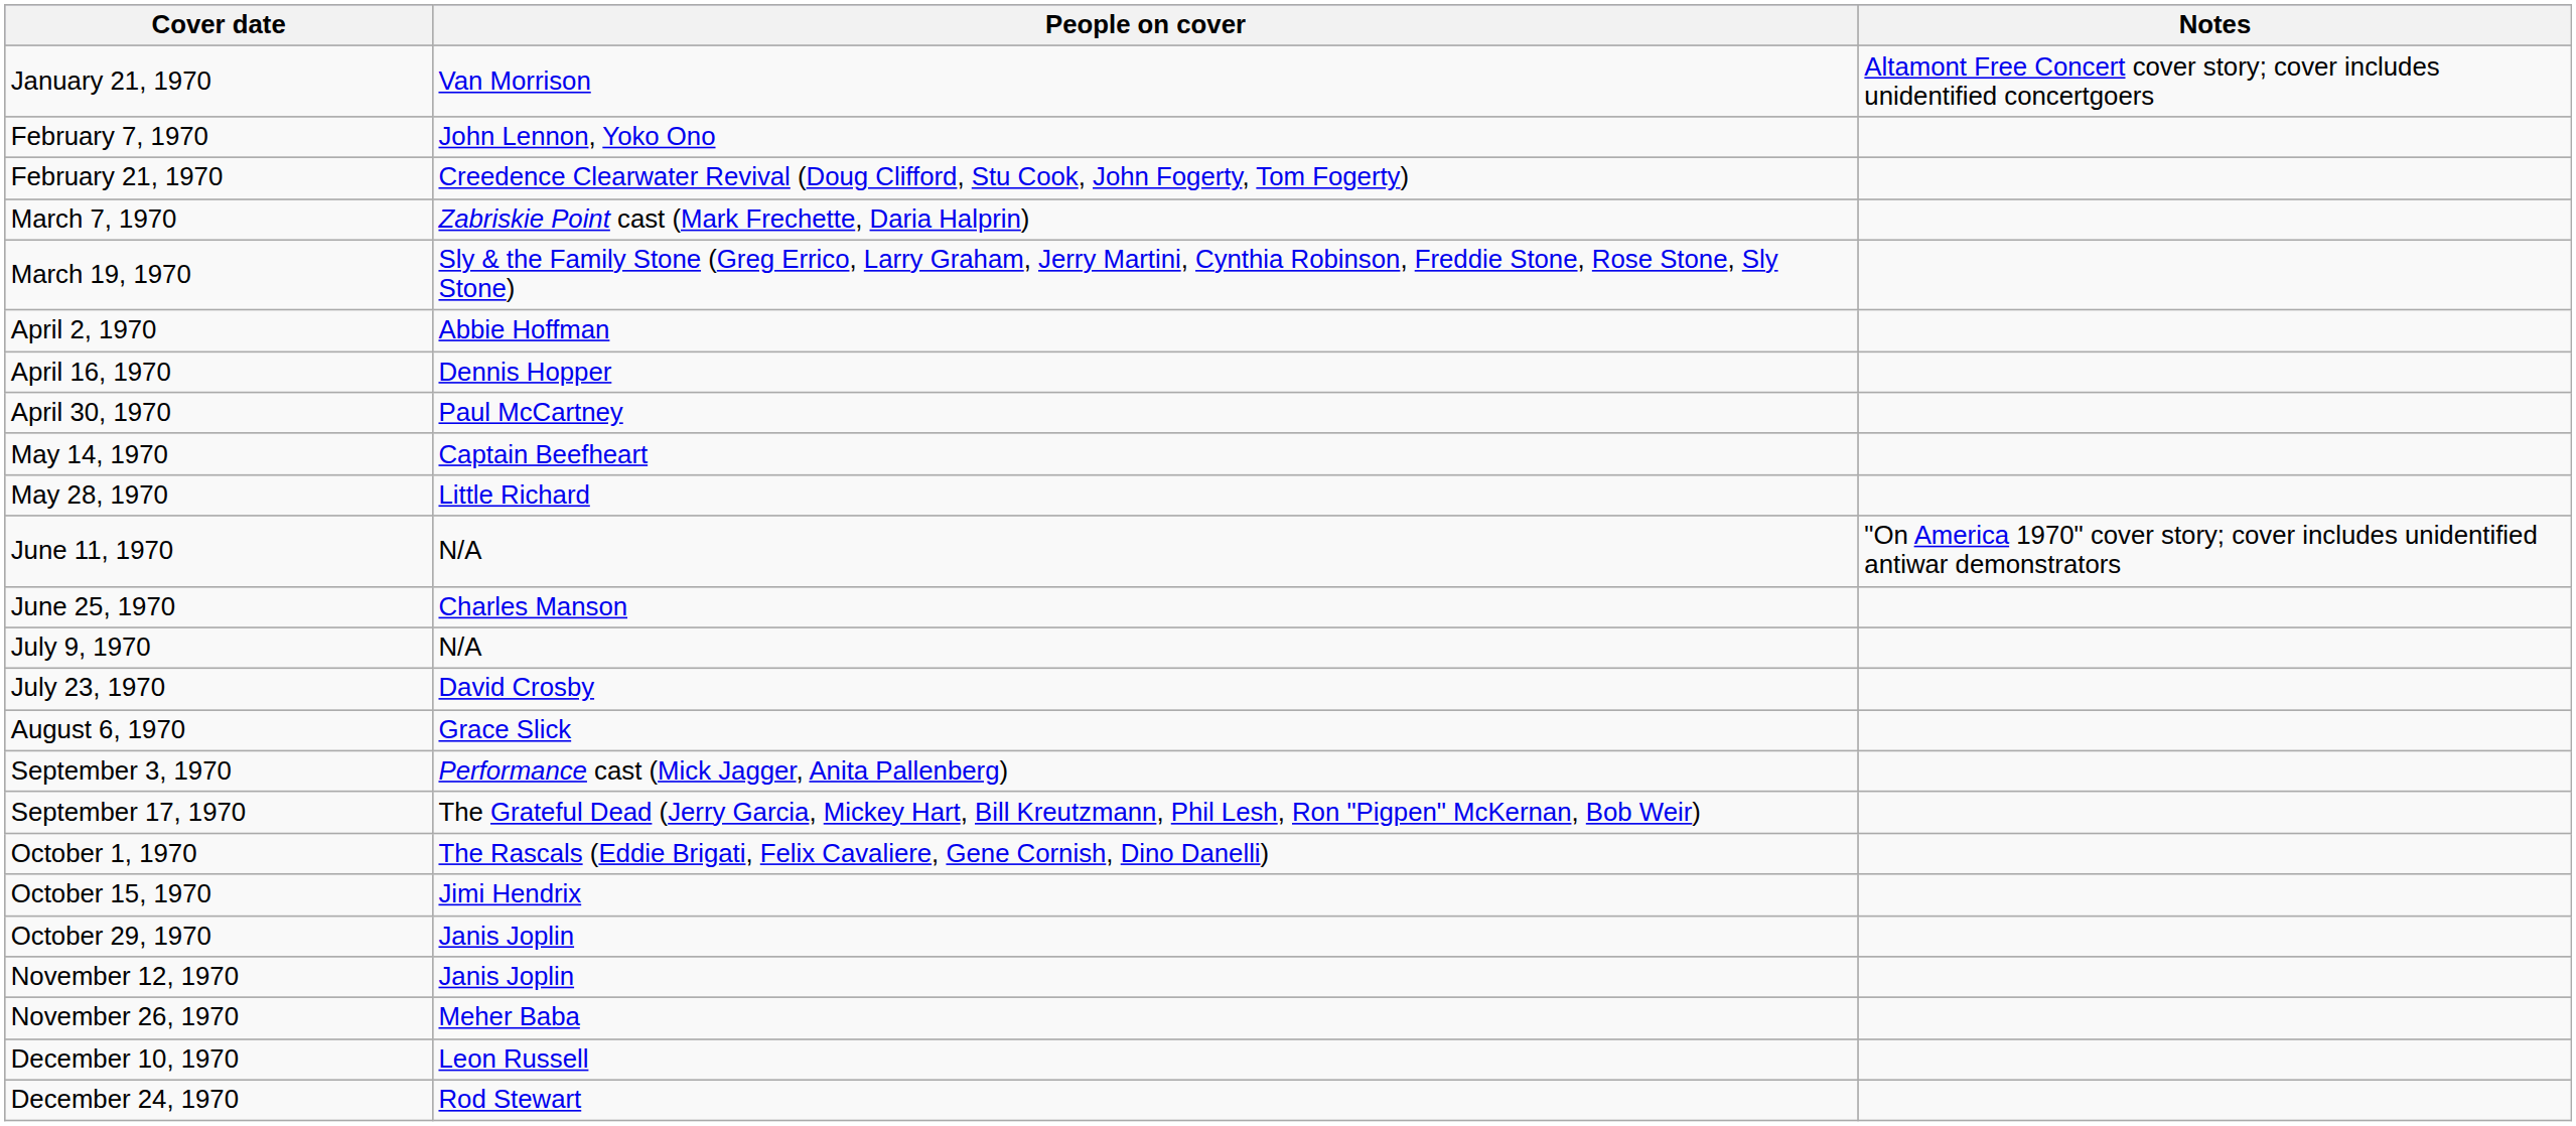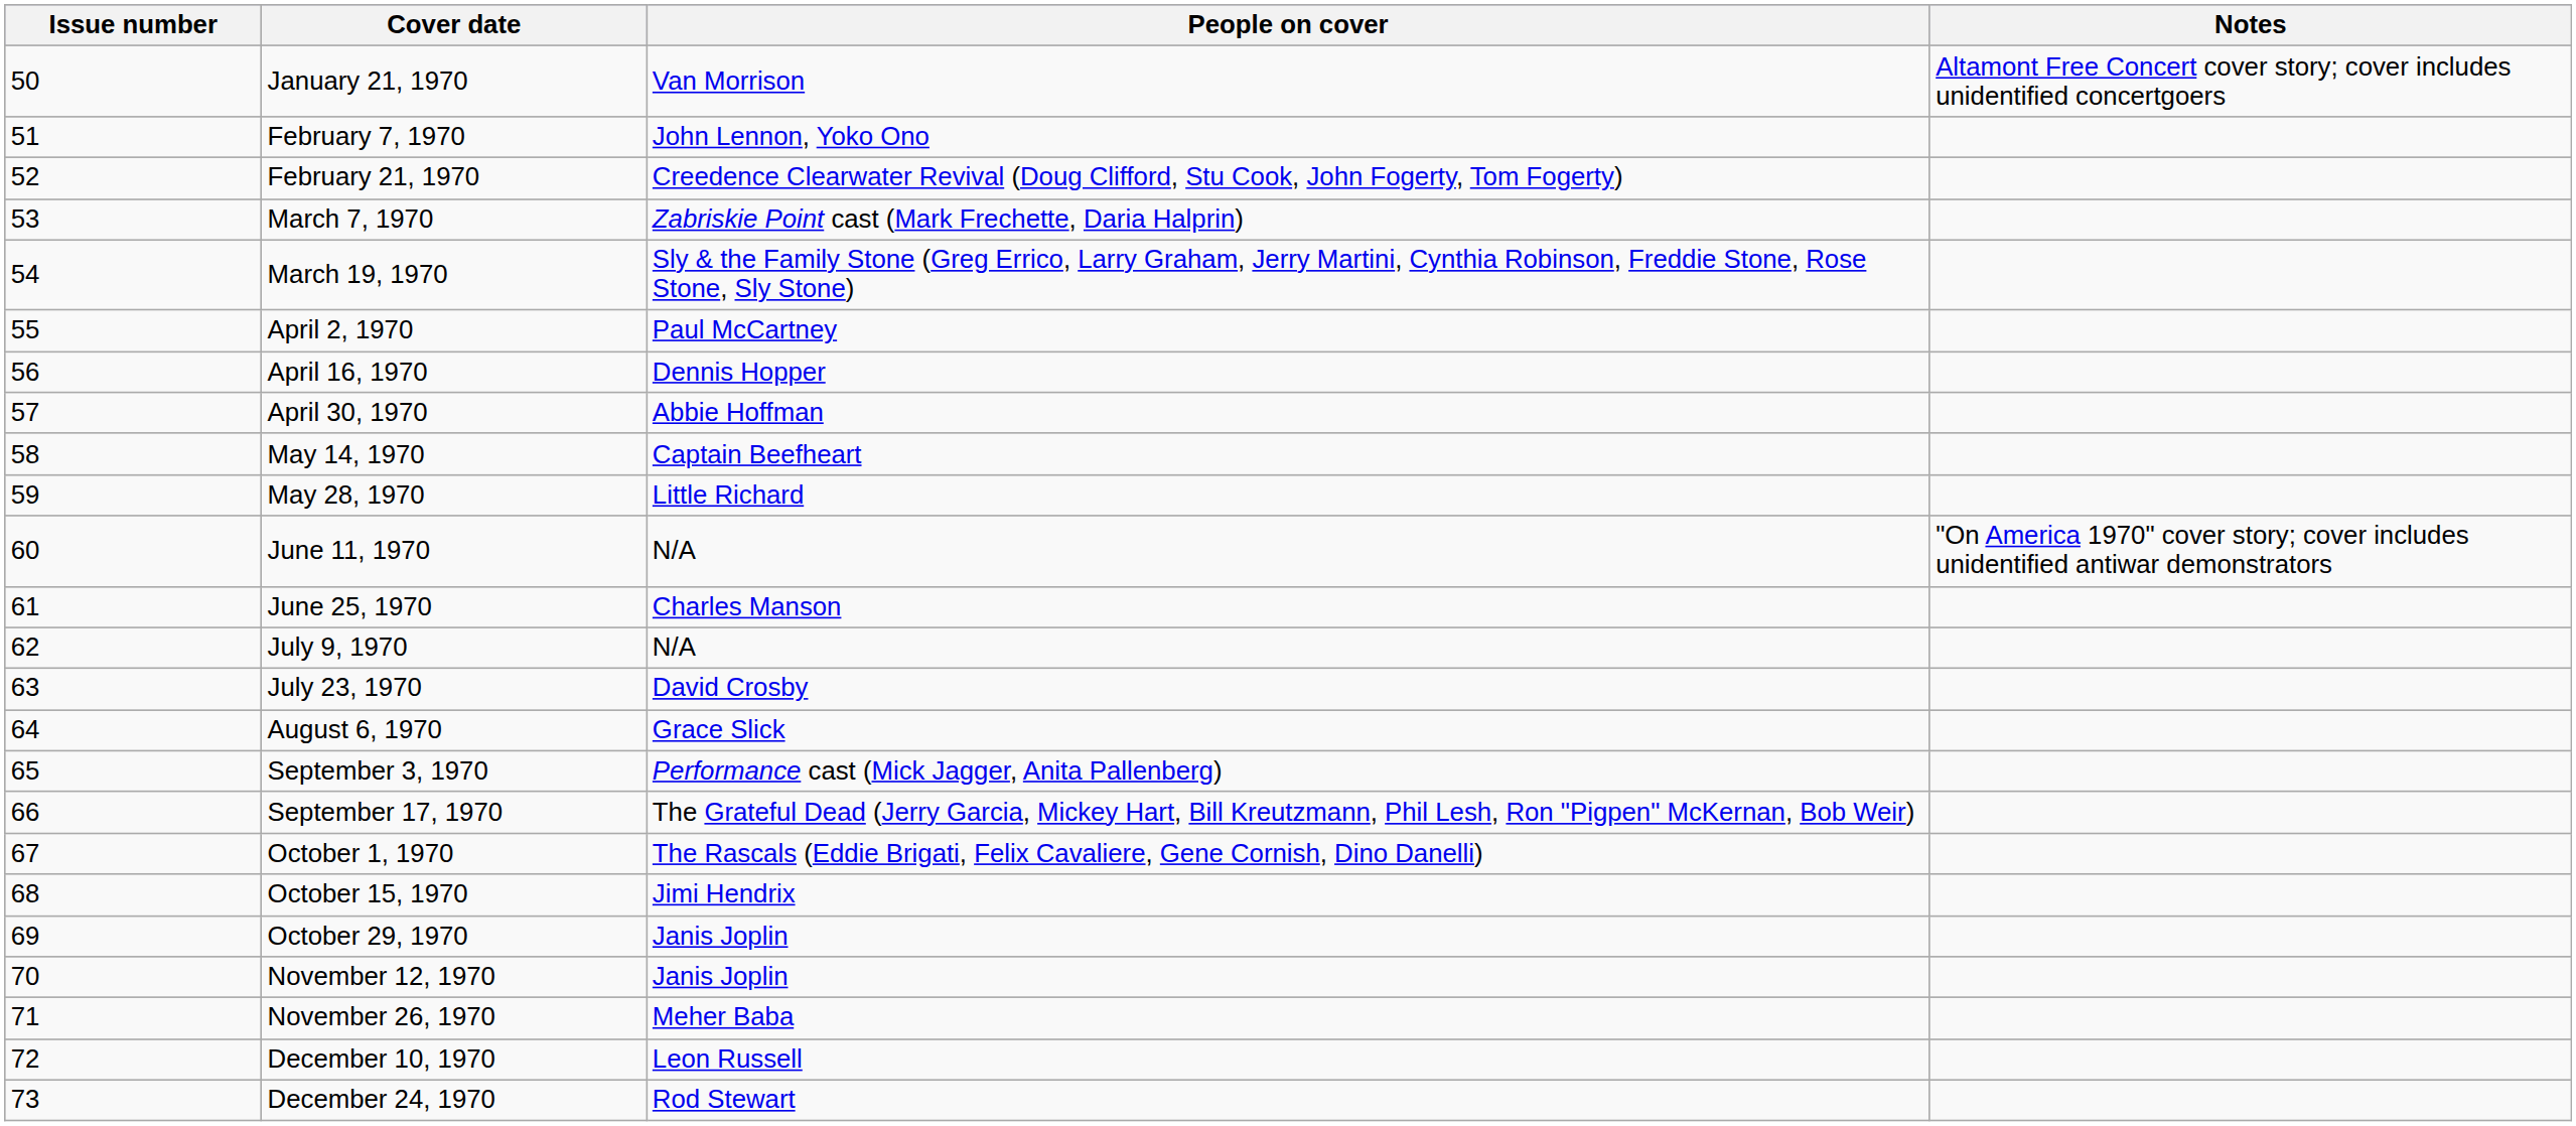 <table class="wikitable sortable" style="margin:auto;width:100%;">
 <tr style="background:#ccf;">
+<th style="width:10%;">Issue number</th>
 <th style="width:15%;">Cover date</th>
 <th style="width:50%;">People on cover</th>
 <th style="width:25%;">Notes</th>
 </tr>
 <tr>
+<td>50</td>
 <td>January 21, 1970</td>
 <td><a href='#'>Van Morrison</a></td>
 <td><a href='#'>Altamont Free Concert</a> cover story; cover includes unidentified concertgoers</td>
 </tr>
 <tr>
+<td>51</td>
 <td>February 7, 1970</td>
 <td><a href='#'>John Lennon</a>, <a href='#'>Yoko Ono</a></td>
 <td></td>
 </tr>
 <tr>
+<td>52</td>
 <td>February 21, 1970</td>
 <td><a href='#'>Creedence Clearwater Revival</a> (<a href='#'>Doug Clifford</a>, <a href='#'>Stu Cook</a>, <a href='#'>John Fogerty</a>, <a href='#'>Tom Fogerty</a>)</td>
 <td></td>
 </tr>
 <tr>
+<td>53</td>
 <td>March 7, 1970</td>
 <td><em><a href='#'>Zabriskie Point</a></em> cast (<a href='#'>Mark Frechette</a>, <a href='#'>Daria Halprin</a>)</td>
 <td></td>
 </tr>
 <tr>
+<td>54</td>
 <td>March 19, 1970</td>
 <td><a href='#'>Sly & the Family Stone</a> (<a href='#'>Greg Errico</a>, <a href='#'>Larry Graham</a>, <a href='#'>Jerry Martini</a>, <a href='#'>Cynthia Robinson</a>, <a href='#'>Freddie Stone</a>, <a href='#'>Rose Stone</a>, <a href='#'>Sly Stone</a>)</td>
 <td></td>
 </tr>
 <tr>
+<td>55</td>
 <td>April 2, 1970</td>
-<td><a href='#'>Abbie Hoffman</a></td>
+<td><a href='#'>Paul McCartney</a></td>
 <td></td>
 </tr>
 <tr>
+<td>56</td>
 <td>April 16, 1970</td>
 <td><a href='#'>Dennis Hopper</a></td>
 <td></td>
 </tr>
 <tr>
+<td>57</td>
 <td>April 30, 1970</td>
-<td><a href='#'>Paul McCartney</a></td>
+<td><a href='#'>Abbie Hoffman</a></td>
 <td></td>
 </tr>
 <tr>
+<td>58</td>
 <td>May 14, 1970</td>
 <td><a href='#'>Captain Beefheart</a></td>
 <td></td>
 </tr>
 <tr>
+<td>59</td>
 <td>May 28, 1970</td>
 <td><a href='#'>Little Richard</a></td>
 <td></td>
 </tr>
 <tr>
+<td>60</td>
 <td>June 11, 1970</td>
 <td>N/A</td>
 <td>"On <a href='#'>America</a> 1970" cover story; cover includes unidentified antiwar demonstrators</td>
 </tr>
 <tr>
+<td>61</td>
 <td>June 25, 1970</td>
 <td><a href='#'>Charles Manson</a></td>
 <td></td>
 </tr>
 <tr>
+<td>62</td>
 <td>July 9, 1970</td>
 <td>N/A</td>
 <td></td>
 </tr>
 <tr>
+<td>63</td>
 <td>July 23, 1970</td>
 <td><a href='#'>David Crosby</a></td>
 <td></td>
 </tr>
 <tr>
+<td>64</td>
 <td>August 6, 1970</td>
 <td><a href='#'>Grace Slick</a></td>
 <td></td>
 </tr>
 <tr>
+<td>65</td>
 <td>September 3, 1970</td>
 <td><em><a href='#'>Performance</a></em> cast (<a href='#'>Mick Jagger</a>, <a href='#'>Anita Pallenberg</a>)</td>
 <td></td>
 </tr>
 <tr>
+<td>66</td>
 <td>September 17, 1970</td>
 <td>The <a href='#'>Grateful Dead</a> (<a href='#'>Jerry Garcia</a>, <a href='#'>Mickey Hart</a>, <a href='#'>Bill Kreutzmann</a>, <a href='#'>Phil Lesh</a>, <a href='#'>Ron "Pigpen" McKernan</a>, <a href='#'>Bob Weir</a>)</td>
 <td></td>
 </tr>
 <tr>
+<td>67</td>
 <td>October 1, 1970</td>
 <td><a href='#'>The Rascals</a> (<a href='#'>Eddie Brigati</a>, <a href='#'>Felix Cavaliere</a>, <a href='#'>Gene Cornish</a>, <a href='#'>Dino Danelli</a>)</td>
 <td></td>
 </tr>
 <tr>
+<td>68</td>
 <td>October 15, 1970</td>
 <td><a href='#'>Jimi Hendrix</a></td>
 <td></td>
 </tr>
 <tr>
+<td>69</td>
 <td>October 29, 1970</td>
 <td><a href='#'>Janis Joplin</a></td>
 <td></td>
 </tr>
 <tr>
+<td>70</td>
 <td>November 12, 1970</td>
 <td><a href='#'>Janis Joplin</a></td>
 <td></td>
 </tr>
 <tr>
+<td>71</td>
 <td>November 26, 1970</td>
 <td><a href='#'>Meher Baba</a></td>
 <td></td>
 </tr>
 <tr>
+<td>72</td>
 <td>December 10, 1970</td>
 <td><a href='#'>Leon Russell</a></td>
 <td></td>
 </tr>
 <tr>
+<td>73</td>
 <td>December 24, 1970</td>
 <td><a href='#'>Rod Stewart</a></td>
 <td></td>
 </tr>
 </table>
